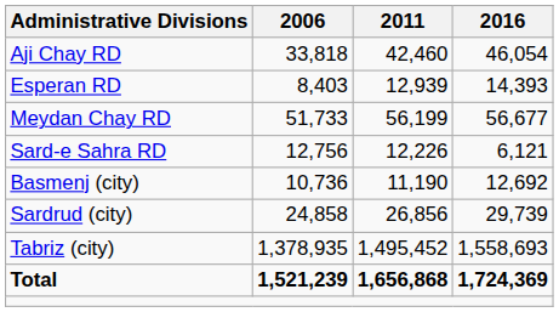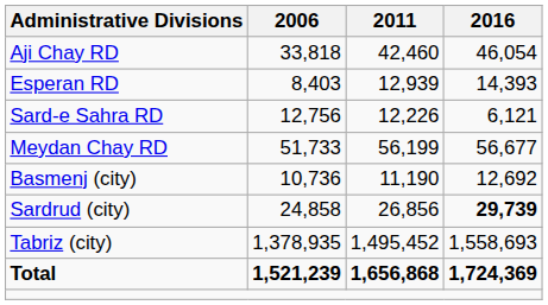 <table class="wikitable">
 <tr>
 <th>Administrative Divisions</th>
 <th>2006</th>
 <th>2011</th>
 <th>2016</th>
 </tr>
 <tr>
 <td><a href='#'>Aji Chay RD</a></td>
 <td style="text-align: right;">33,818</td>
 <td style="text-align: right;">42,460</td>
 <td style="text-align: right;">46,054</td>
 </tr>
 <tr>
 <td><a href='#'>Esperan RD</a></td>
 <td style="text-align: right;">8,403</td>
 <td style="text-align: right;">12,939</td>
 <td style="text-align: right;">14,393</td>
 </tr>
 <tr>
+<td><a href='#'>Sard-e Sahra RD</a></td>
+<td style="text-align: right;">12,756</td>
+<td style="text-align: right;">12,226</td>
+<td style="text-align: right;">6,121</td>
+</tr>
+<tr>
 <td><a href='#'>Meydan Chay RD</a></td>
 <td style="text-align: right;">51,733</td>
 <td style="text-align: right;">56,199</td>
 <td style="text-align: right;">56,677</td>
-</tr>
-<tr>
-<td><a href='#'>Sard-e Sahra RD</a></td>
-<td style="text-align: right;">12,756</td>
-<td style="text-align: right;">12,226</td>
-<td style="text-align: right;">6,121</td>
 </tr>
 <tr>
 <td><a href='#'>Basmenj</a> (city)</td>
 <td style="text-align: right;">10,736</td>
 <td style="text-align: right;">11,190</td>
 <td style="text-align: right;">12,692</td>
 </tr>
 <tr>
 <td><a href='#'>Sardrud</a> (city)</td>
 <td style="text-align: right;">24,858</td>
 <td style="text-align: right;">26,856</td>
-<td style="text-align: right;">29,739</td>
+<td style="text-align: right;"><strong>29,739</strong></td>
 </tr>
 <tr>
 <td><a href='#'>Tabriz</a> (city)</td>
 <td style="text-align: right;">1,378,935</td>
 <td style="text-align: right;">1,495,452</td>
 <td style="text-align: right;">1,558,693</td>
 </tr>
 <tr>
 <td><strong>Total</strong></td>
 <td style="text-align: right;"><strong>1,521,239</strong></td>
 <td style="text-align: right;"><strong>1,656,868</strong></td>
 <td style="text-align: right;"><strong>1,724,369</strong></td>
 </tr>
 <tr>
 <td colspan=4></td>
 </tr>
 </table>
